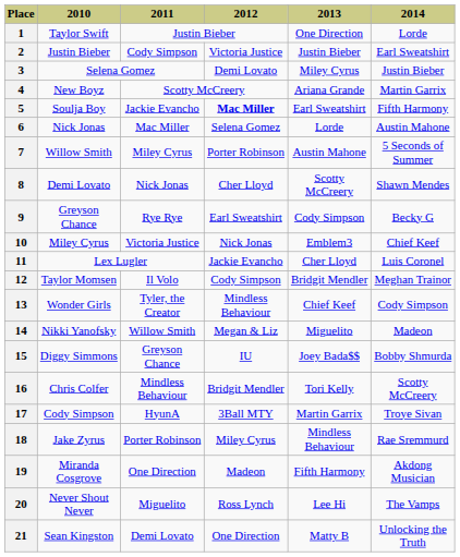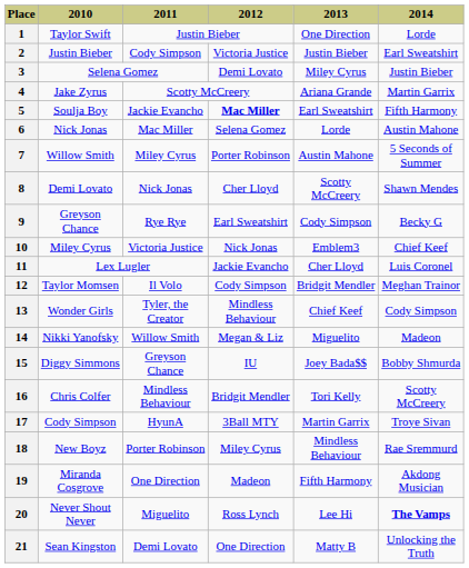 <table class="wikitable" style="text-align:center">
 <tr>
 <th scope="col" style="background:#CC8" width="5%">Place</th>
 <th scope="col" style="background:#CC8" width="19%">2010</th>
 <th scope="col" style="background:#CC8" width="19%">2011</th>
 <th scope="col" style="background:#CC8" width="19%">2012</th>
 <th scope="col" style="background:#CC8" width="19%">2013</th>
 <th scope="col" style="background:#CC8" width="19%">2014</th>
 </tr>
 <tr>
 <th scope="row">1</th>
 <td><a href='#'>Taylor Swift</a></td>
 <td colspan=2><a href='#'>Justin Bieber</a></td>
 <td><a href='#'>One Direction</a></td>
 <td><a href='#'>Lorde</a></td>
 </tr>
 <tr>
 <th scope="row">2</th>
 <td><a href='#'>Justin Bieber</a></td>
 <td><a href='#'>Cody Simpson</a></td>
 <td><a href='#'>Victoria Justice</a></td>
 <td><a href='#'>Justin Bieber</a></td>
 <td><a href='#'>Earl Sweatshirt</a></td>
 </tr>
 <tr>
 <th scope="row">3</th>
 <td colspan=2><a href='#'>Selena Gomez</a></td>
 <td><a href='#'>Demi Lovato</a></td>
 <td><a href='#'>Miley Cyrus</a></td>
 <td><a href='#'>Justin Bieber</a></td>
 </tr>
 <tr>
 <th scope="row">4</th>
-<td><a href='#'>New Boyz</a></td>
+<td><a href='#'>Jake Zyrus</a> </td>
 <td colspan=2><a href='#'>Scotty McCreery</a></td>
 <td><a href='#'>Ariana Grande</a></td>
 <td><a href='#'>Martin Garrix</a></td>
 </tr>
 <tr>
 <th scope="row">5</th>
 <td><a href='#'>Soulja Boy</a></td>
 <td><a href='#'>Jackie Evancho</a></td>
 <td><strong><a href='#'>Mac Miller</a></strong></td>
 <td><a href='#'>Earl Sweatshirt</a></td>
 <td><a href='#'>Fifth Harmony</a></td>
 </tr>
 <tr>
 <th scope="row">6</th>
 <td><a href='#'>Nick Jonas</a></td>
 <td><a href='#'>Mac Miller</a></td>
 <td><a href='#'>Selena Gomez</a></td>
 <td><a href='#'>Lorde</a></td>
 <td><a href='#'>Austin Mahone</a></td>
 </tr>
 <tr>
 <th scope="row">7</th>
 <td><a href='#'>Willow Smith</a></td>
 <td><a href='#'>Miley Cyrus</a></td>
 <td><a href='#'>Porter Robinson</a></td>
 <td><a href='#'>Austin Mahone</a></td>
 <td><a href='#'>5 Seconds of Summer</a></td>
 </tr>
 <tr>
 <th scope="row">8</th>
 <td><a href='#'>Demi Lovato</a></td>
 <td><a href='#'>Nick Jonas</a></td>
 <td><a href='#'>Cher Lloyd</a></td>
 <td><a href='#'>Scotty McCreery</a></td>
 <td><a href='#'>Shawn Mendes</a></td>
 </tr>
 <tr>
 <th scope="row">9</th>
 <td><a href='#'>Greyson Chance</a></td>
 <td><a href='#'>Rye Rye</a></td>
 <td><a href='#'>Earl Sweatshirt</a></td>
 <td><a href='#'>Cody Simpson</a></td>
 <td><a href='#'>Becky G</a></td>
 </tr>
 <tr>
 <th scope="row">10</th>
 <td><a href='#'>Miley Cyrus</a></td>
 <td><a href='#'>Victoria Justice</a></td>
 <td><a href='#'>Nick Jonas</a></td>
 <td><a href='#'>Emblem3</a></td>
 <td><a href='#'>Chief Keef</a></td>
 </tr>
 <tr>
 <th scope="row">11</th>
 <td colspan=2><a href='#'>Lex Lugler</a></td>
 <td><a href='#'>Jackie Evancho</a></td>
 <td><a href='#'>Cher Lloyd</a></td>
 <td><a href='#'>Luis Coronel</a></td>
 </tr>
 <tr>
 <th scope="row">12</th>
 <td><a href='#'>Taylor Momsen</a></td>
 <td><a href='#'>Il Volo</a></td>
 <td><a href='#'>Cody Simpson</a></td>
 <td><a href='#'>Bridgit Mendler</a></td>
 <td><a href='#'>Meghan Trainor</a></td>
 </tr>
 <tr>
 <th scope="row">13</th>
 <td><a href='#'>Wonder Girls</a></td>
 <td><a href='#'>Tyler, the Creator</a></td>
 <td><a href='#'>Mindless Behaviour</a></td>
 <td><a href='#'>Chief Keef</a></td>
 <td><a href='#'>Cody Simpson</a></td>
 </tr>
 <tr>
 <th scope="row">14</th>
 <td><a href='#'>Nikki Yanofsky</a></td>
 <td><a href='#'>Willow Smith</a></td>
 <td><a href='#'>Megan & Liz</a></td>
 <td><a href='#'>Miguelito</a></td>
 <td><a href='#'>Madeon</a></td>
 </tr>
 <tr>
 <th scope="row">15</th>
 <td><a href='#'>Diggy Simmons</a></td>
 <td><a href='#'>Greyson Chance</a></td>
 <td><a href='#'>IU</a></td>
 <td><a href='#'>Joey Bada$$</a></td>
 <td><a href='#'>Bobby Shmurda</a></td>
 </tr>
 <tr>
 <th scope="row">16</th>
 <td><a href='#'>Chris Colfer</a></td>
 <td><a href='#'>Mindless Behaviour</a></td>
 <td><a href='#'>Bridgit Mendler</a></td>
 <td><a href='#'>Tori Kelly</a></td>
 <td><a href='#'>Scotty McCreery</a></td>
 </tr>
 <tr>
 <th scope="row">17</th>
 <td><a href='#'>Cody Simpson</a></td>
 <td><a href='#'>HyunA</a></td>
 <td><a href='#'>3Ball MTY</a></td>
 <td><a href='#'>Martin Garrix</a></td>
 <td><a href='#'>Troye Sivan</a></td>
 </tr>
 <tr>
 <th scope="row">18</th>
-<td><a href='#'>Jake Zyrus</a> </td>
+<td><a href='#'>New Boyz</a></td>
 <td><a href='#'>Porter Robinson</a></td>
 <td><a href='#'>Miley Cyrus</a></td>
 <td><a href='#'>Mindless Behaviour</a></td>
 <td><a href='#'>Rae Sremmurd</a></td>
 </tr>
 <tr>
 <th scope="row">19</th>
 <td><a href='#'>Miranda Cosgrove</a></td>
 <td><a href='#'>One Direction</a></td>
 <td><a href='#'>Madeon</a></td>
 <td><a href='#'>Fifth Harmony</a></td>
 <td><a href='#'>Akdong Musician</a></td>
 </tr>
 <tr>
 <th scope="row">20</th>
 <td><a href='#'>Never Shout Never</a></td>
 <td><a href='#'>Miguelito</a></td>
 <td><a href='#'>Ross Lynch</a></td>
 <td><a href='#'>Lee Hi</a></td>
-<td><a href='#'>The Vamps</a></td>
+<td><strong><a href='#'>The Vamps</a></strong></td>
 </tr>
 <tr>
 <th scope="row">21</th>
 <td><a href='#'>Sean Kingston</a></td>
 <td><a href='#'>Demi Lovato</a></td>
 <td><a href='#'>One Direction</a></td>
 <td><a href='#'>Matty B</a></td>
 <td><a href='#'>Unlocking the Truth</a></td>
 </tr>
 </table>
